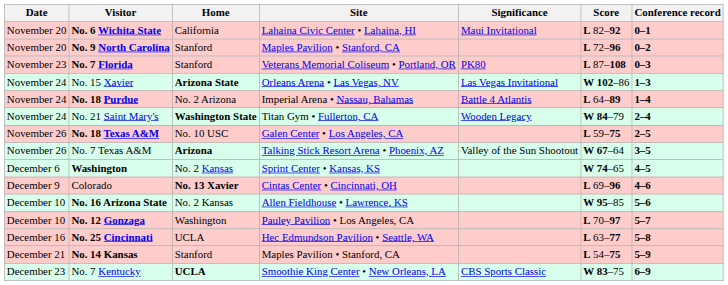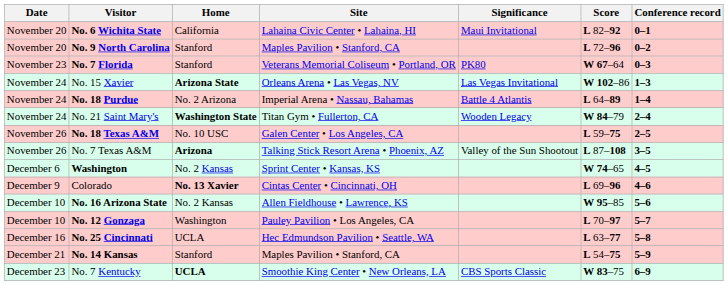 <table class="wikitable">
 <tr>
 <th>Date</th>
 <th>Visitor</th>
 <th>Home</th>
 <th>Site</th>
 <th>Significance</th>
 <th>Score</th>
 <th>Conference record</th>
 </tr>
 <tr style="background:#ffcccc;">
 <td>November 20</td>
 <td><strong>No. 6 <a href='#'>Wichita State</a></strong></td>
 <td>California</td>
 <td><a href='#'>Lahaina Civic Center</a> • <a href='#'>Lahaina, HI</a></td>
 <td><a href='#'>Maui Invitational</a></td>
 <td><strong>L</strong> 82–<strong>92</strong></td>
 <td><strong>0–1</strong></td>
 </tr>
 <tr style="background:#ffcccc;">
 <td>November 20</td>
 <td><strong>No. 9 <a href='#'>North Carolina</a></strong></td>
 <td>Stanford</td>
 <td><a href='#'>Maples Pavilion</a> • <a href='#'>Stanford, CA</a></td>
 <td></td>
 <td><strong>L</strong> 72–<strong>96</strong></td>
 <td><strong>0–2</strong></td>
 </tr>
 <tr style="background:#ffcccc;">
 <td>November 23</td>
 <td><strong>No. 7 <a href='#'>Florida</a></strong></td>
 <td>Stanford</td>
 <td><a href='#'>Veterans Memorial Coliseum</a> • <a href='#'>Portland, OR</a></td>
 <td><a href='#'>PK80</a></td>
-<td><strong>L</strong> 87–<strong>108</strong></td>
+<td><strong>W</strong> <strong>67</strong>–64 </td>
 <td><strong>0–3</strong></td>
 </tr>
 <tr style="background:#d8ffeb;">
 <td>November 24</td>
 <td>No. 15 <a href='#'>Xavier</a></td>
 <td><strong>Arizona State</strong></td>
 <td><a href='#'>Orleans Arena</a> • <a href='#'>Las Vegas, NV</a></td>
 <td><a href='#'>Las Vegas Invitational</a></td>
 <td><strong>W</strong> <strong>102</strong>–86 </td>
 <td><strong>1–3</strong></td>
 </tr>
 <tr style="background:#ffcccc;">
 <td>November 24</td>
 <td><strong>No. 18 <a href='#'>Purdue</a></strong></td>
 <td>No. 2 Arizona</td>
 <td>Imperial Arena • <a href='#'>Nassau, Bahamas</a></td>
 <td><a href='#'>Battle 4 Atlantis</a></td>
 <td><strong>L</strong> 64–<strong>89</strong></td>
 <td><strong>1–4</strong></td>
 </tr>
 <tr style="background:#d8ffeb;">
 <td>November 24</td>
 <td>No. 21 <a href='#'>Saint Mary's</a></td>
 <td><strong>Washington State</strong></td>
 <td>Titan Gym • <a href='#'>Fullerton, CA</a></td>
 <td><a href='#'>Wooden Legacy</a></td>
 <td><strong>W</strong> <strong>84</strong>–79 </td>
 <td><strong>2–4</strong></td>
 </tr>
 <tr style="background:#ffcccc;">
 <td>November 26</td>
 <td><strong>No. 18 <a href='#'>Texas A&M</a></strong></td>
 <td>No. 10 USC</td>
 <td><a href='#'>Galen Center</a> • <a href='#'>Los Angeles, CA</a></td>
 <td></td>
 <td><strong>L</strong> 59–<strong>75</strong></td>
 <td><strong>2–5</strong></td>
 </tr>
 <tr style="background:#d8ffeb;">
 <td>November 26</td>
 <td>No. 7 Texas A&M</td>
 <td><strong>Arizona</strong></td>
 <td><a href='#'>Talking Stick Resort Arena</a> • <a href='#'>Phoenix, AZ</a></td>
 <td>Valley of the Sun Shootout</td>
-<td><strong>W</strong> <strong>67</strong>–64 </td>
+<td><strong>L</strong> 87–<strong>108</strong></td>
 <td><strong>3–5</strong></td>
 </tr>
 <tr style="background:#d8ffeb;">
 <td>December 6</td>
 <td><strong>Washington</strong></td>
 <td>No. 2 <a href='#'>Kansas</a></td>
 <td><a href='#'>Sprint Center</a> • <a href='#'>Kansas, KS</a></td>
 <td></td>
 <td><strong>W</strong> <strong>74</strong>–65 </td>
 <td><strong>4–5</strong></td>
 </tr>
 <tr style="background:#ffcccc;">
 <td>December 9</td>
 <td>Colorado</td>
 <td><strong>No. 13 Xavier</strong></td>
 <td><a href='#'>Cintas Center</a> • <a href='#'>Cincinnati, OH</a></td>
 <td></td>
 <td><strong>L</strong> 69–<strong>96</strong></td>
 <td><strong>4–6</strong></td>
 </tr>
 <tr style="background:#d8ffeb;">
 <td>December 10</td>
 <td><strong>No. 16 Arizona State</strong></td>
 <td>No. 2 Kansas</td>
 <td><a href='#'>Allen Fieldhouse</a> • <a href='#'>Lawrence, KS</a></td>
 <td></td>
 <td><strong>W</strong> <strong>95</strong>–85 </td>
 <td><strong>5–6</strong></td>
 </tr>
 <tr style="background:#ffcccc;">
 <td>December 10</td>
 <td><strong>No. 12 <a href='#'>Gonzaga</a></strong></td>
 <td>Washington</td>
 <td><a href='#'>Pauley Pavilion</a> • Los Angeles, CA</td>
 <td></td>
 <td><strong>L</strong> 70–<strong>97</strong> </td>
 <td><strong>5–7</strong></td>
 </tr>
 <tr style="background:#ffcccc;">
 <td>December 16</td>
 <td><strong>No. 25 <a href='#'>Cincinnati</a></strong></td>
 <td>UCLA</td>
 <td><a href='#'>Hec Edmundson Pavilion</a> • <a href='#'>Seattle, WA</a></td>
 <td></td>
 <td><strong>L</strong> 63–<strong>77</strong></td>
 <td><strong>5–8</strong></td>
 </tr>
 <tr style="background:#ffcccc;">
 <td>December 21</td>
 <td><strong>No. 14 Kansas</strong></td>
 <td>Stanford</td>
 <td>Maples Pavilion • Stanford, CA</td>
 <td></td>
 <td><strong>L</strong> 54–<strong>75</strong></td>
 <td><strong>5–9</strong></td>
 </tr>
 <tr style="background:#d8ffeb;">
 <td>December 23</td>
 <td>No. 7 <a href='#'>Kentucky</a></td>
 <td><strong>UCLA</strong></td>
 <td><a href='#'>Smoothie King Center</a> • <a href='#'>New Orleans, LA</a></td>
 <td><a href='#'>CBS Sports Classic</a></td>
 <td><strong>W</strong> <strong>83</strong>–75</td>
 <td><strong>6–9</strong></td>
 </tr>
 </table>
